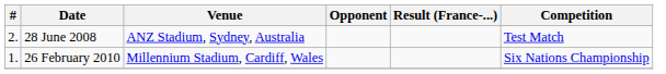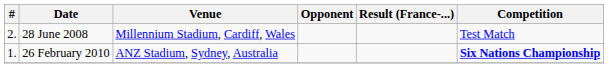 <table class="wikitable sortable">
 <tr>
 <th>#</th>
 <th>Date</th>
 <th>Venue</th>
 <th>Opponent</th>
 <th>Result (France-...)</th>
 <th>Competition</th>
 </tr>
 <tr>
 <td>2.</td>
 <td>28 June 2008</td>
-<td><a href='#'>ANZ Stadium</a>, <a href='#'>Sydney</a>, <a href='#'>Australia</a></td>
+<td><a href='#'>Millennium Stadium</a>, <a href='#'>Cardiff</a>, <a href='#'>Wales</a></td>
 <td></td>
 <td></td>
 <td><a href='#'>Test Match</a></td>
 </tr>
 <tr>
 <td>1.</td>
 <td>26 February 2010</td>
-<td><a href='#'>Millennium Stadium</a>, <a href='#'>Cardiff</a>, <a href='#'>Wales</a></td>
+<td><a href='#'>ANZ Stadium</a>, <a href='#'>Sydney</a>, <a href='#'>Australia</a></td>
 <td></td>
 <td></td>
-<td><a href='#'>Six Nations Championship</a></td>
+<td><strong><a href='#'>Six Nations Championship</a></strong></td>
 </tr>
 <tr>
 </tr>
 </table>
